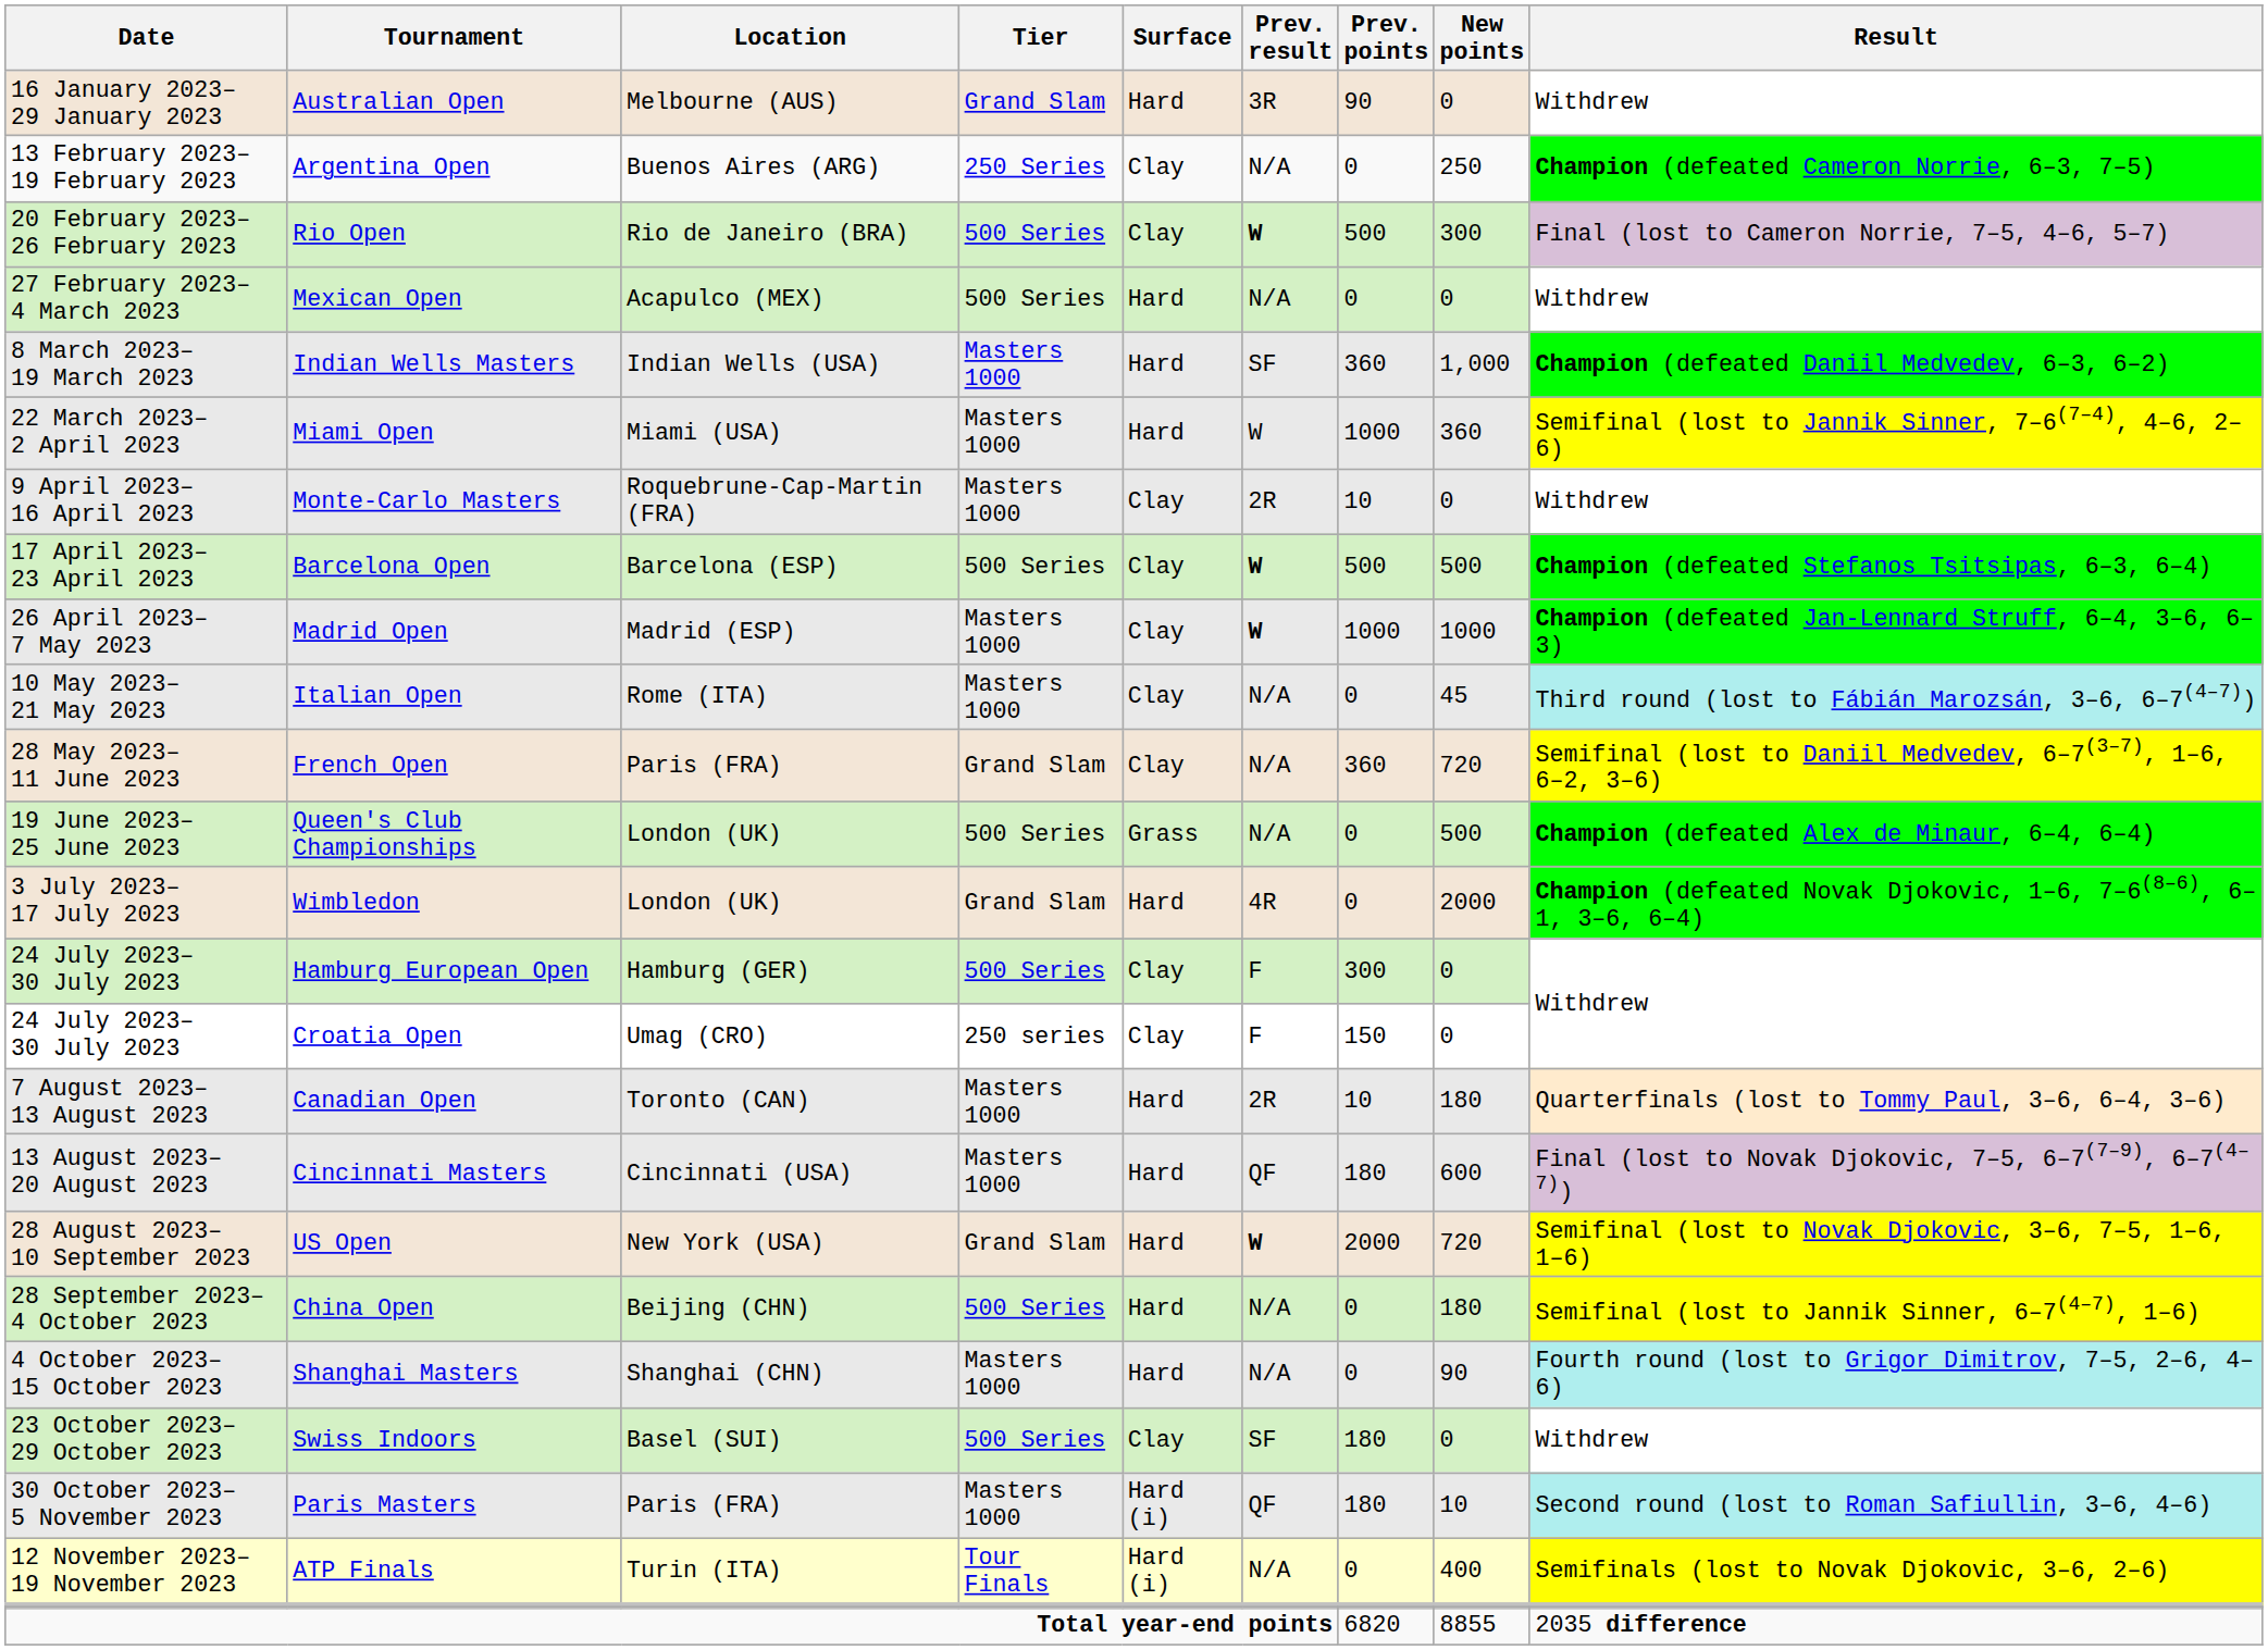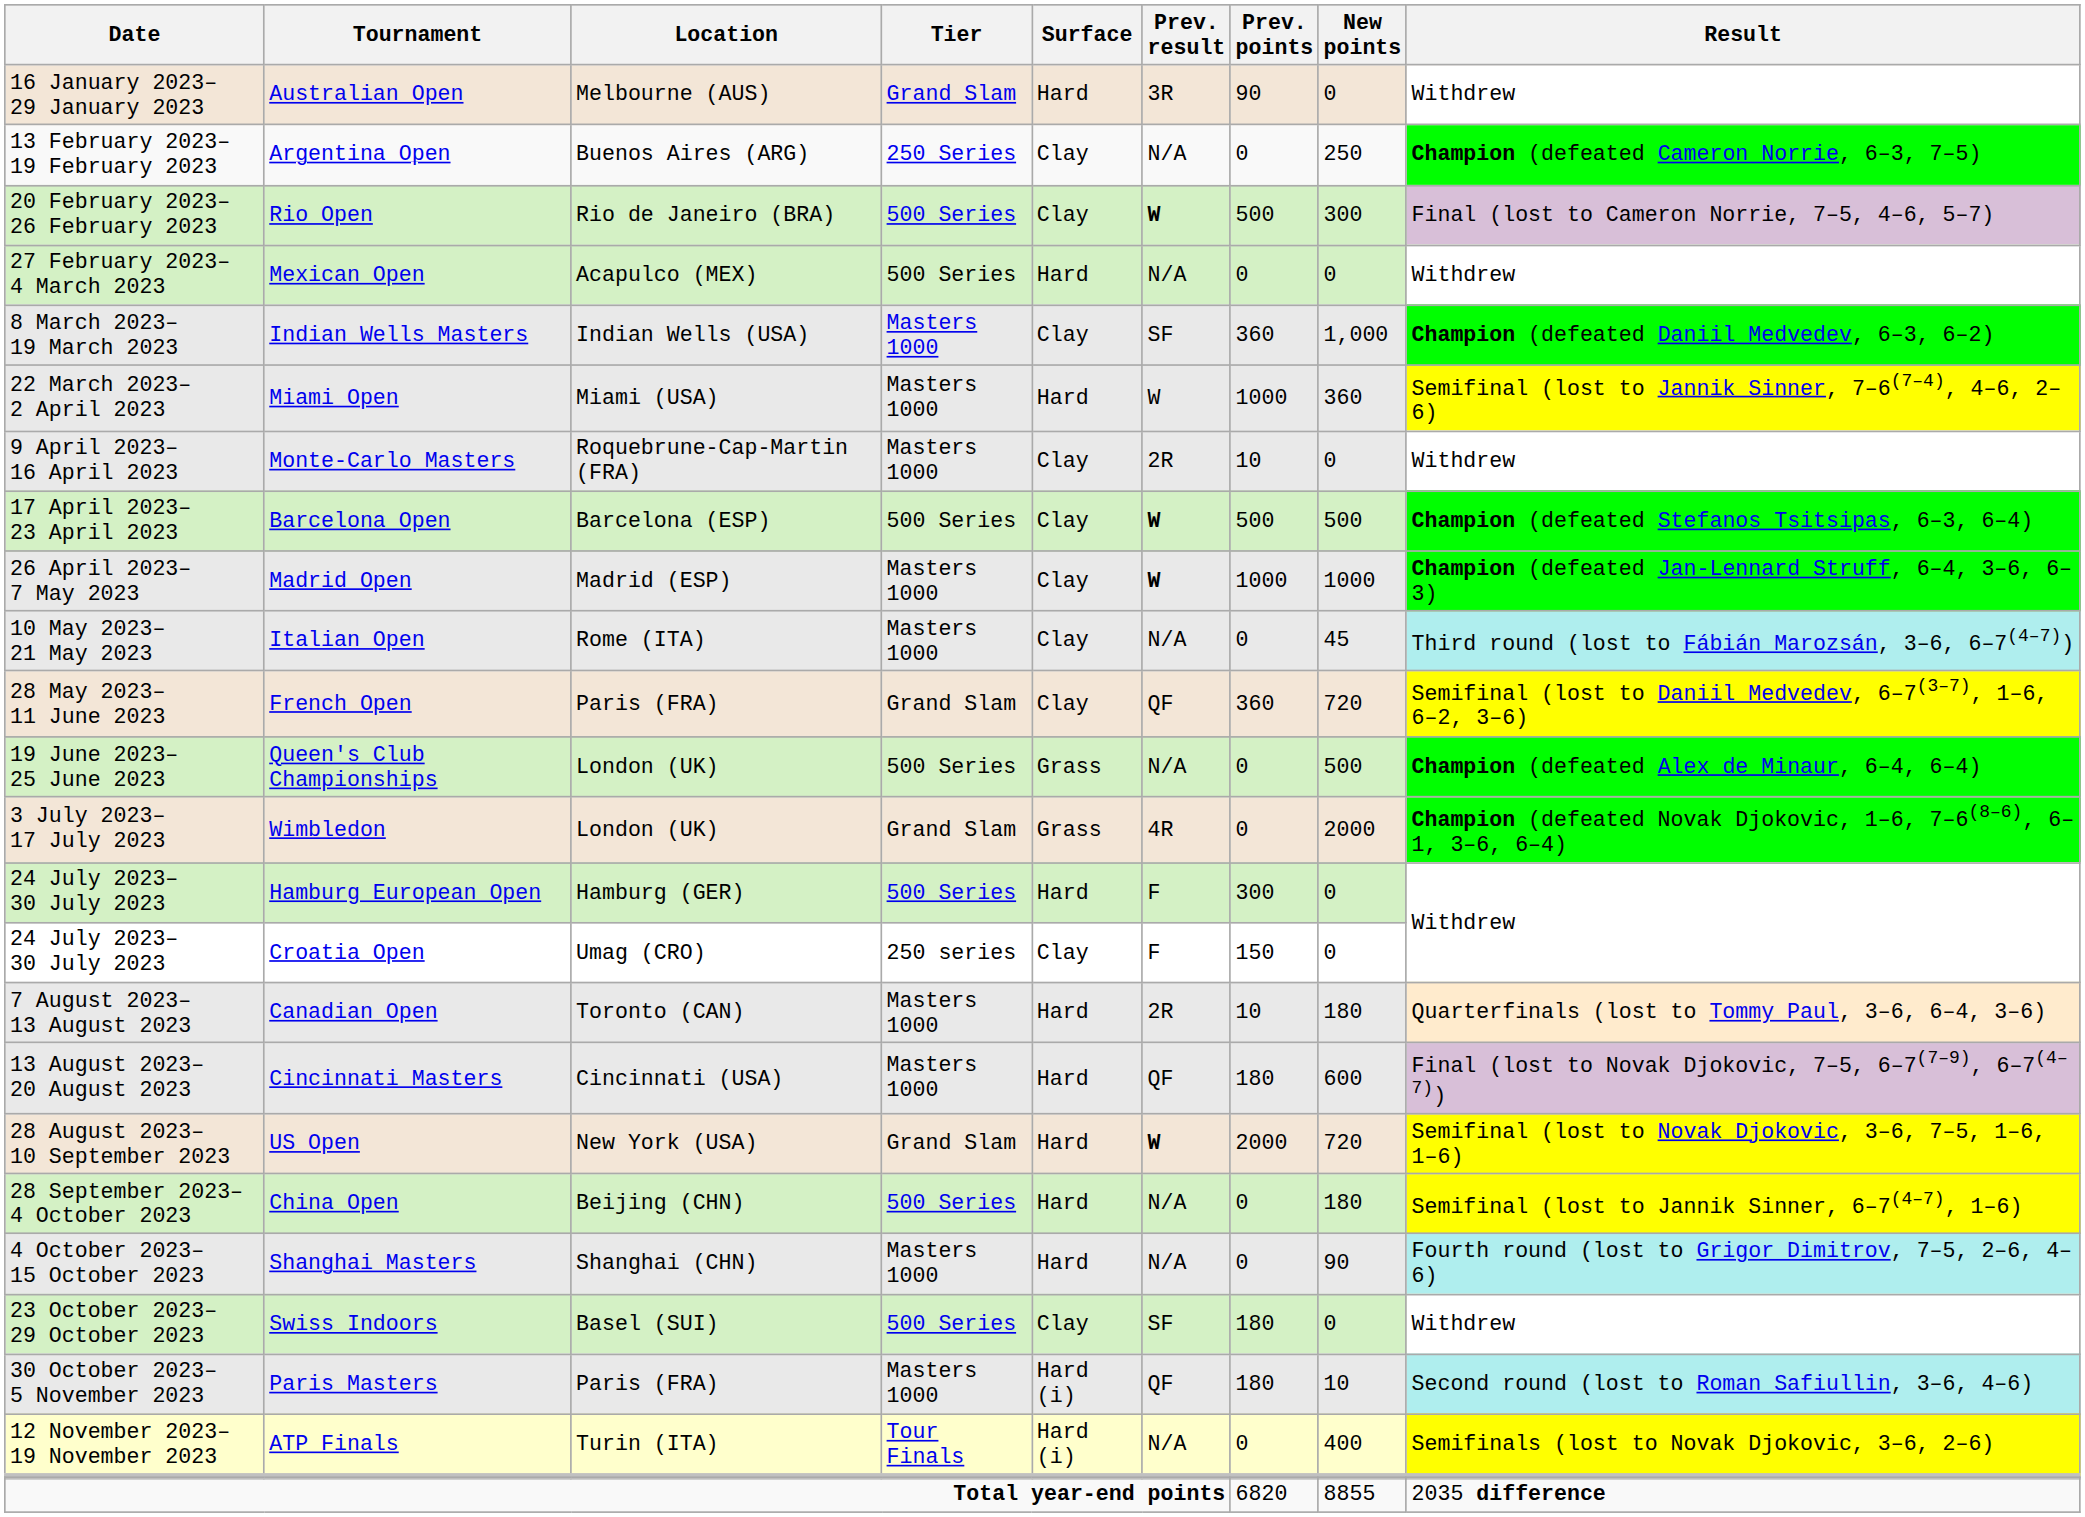 <table class="wikitable" style="text-align:left">
 <tr>
 <th style="width:150px">Date</th>
 <th>Tournament</th>
 <th>Location</th>
 <th>Tier</th>
 <th>Surface</th>
 <th>Prev.<br>result</th>
 <th>Prev.<br>points</th>
 <th>New<br>points</th>
 <th>Result</th>
 </tr>
 <tr style="background:#F3E6D7;">
 <td>16 January 2023–<br>29 January 2023</td>
 <td><a href='#'>Australian Open</a></td>
 <td>Melbourne (AUS)</td>
 <td><a href='#'>Grand Slam</a></td>
 <td>Hard</td>
 <td>3R</td>
 <td>90</td>
 <td>0</td>
 <td style="background:white;">Withdrew</td>
 </tr>
 <tr>
 <td>13 February 2023–<br>19 February 2023</td>
 <td><a href='#'>Argentina Open</a></td>
 <td>Buenos Aires (ARG)</td>
 <td><a href='#'>250 Series</a></td>
 <td>Clay</td>
 <td>N/A</td>
 <td>0</td>
 <td>250</td>
 <td style="background:lime;"><strong>Champion</strong> (defeated <a href='#'>Cameron Norrie</a>, 6–3, 7–5)</td>
 </tr>
 <tr style="background:#D4F1C5;">
 <td>20 February 2023–<br>26 February 2023</td>
 <td><a href='#'>Rio Open</a></td>
 <td>Rio de Janeiro (BRA)</td>
 <td><a href='#'>500 Series</a></td>
 <td>Clay</td>
 <td><strong>W</strong></td>
 <td>500</td>
 <td>300</td>
 <td style="background:thistle">Final (lost to Cameron Norrie, 7–5, 4–6, 5–7)</td>
 </tr>
 <tr style="background:#D4F1C5;">
 <td>27 February 2023–<br>4 March 2023</td>
 <td><a href='#'>Mexican Open</a></td>
 <td>Acapulco (MEX)</td>
 <td>500 Series</td>
 <td>Hard</td>
 <td>N/A</td>
 <td>0</td>
 <td>0</td>
 <td style="background:white;">Withdrew</td>
 </tr>
 <tr style="background:#E9E9E9;">
 <td>8 March 2023–<br>19 March 2023</td>
 <td><a href='#'>Indian Wells Masters</a></td>
 <td>Indian Wells (USA)</td>
 <td><a href='#'>Masters 1000</a></td>
-<td>Hard</td>
+<td>Clay</td>
 <td>SF</td>
 <td>360</td>
 <td>1,000</td>
 <td style="background:lime;"><strong>Champion</strong> (defeated <a href='#'>Daniil Medvedev</a>, 6–3, 6–2)</td>
 </tr>
 <tr style="background:#E9E9E9;">
 <td>22 March 2023–<br>2 April 2023</td>
 <td><a href='#'>Miami Open</a></td>
 <td>Miami (USA)</td>
 <td>Masters 1000</td>
 <td>Hard</td>
 <td>W</td>
 <td>1000</td>
 <td>360</td>
 <td style="background:yellow">Semifinal (lost to <a href='#'>Jannik Sinner</a>, 7–6<sup>(7–4)</sup>, 4–6, 2–6)</td>
 </tr>
 <tr style="background:#E9E9E9;">
 <td>9 April 2023–<br>16 April 2023</td>
 <td><a href='#'>Monte-Carlo Masters</a></td>
 <td>Roquebrune-Cap-Martin (FRA)</td>
 <td>Masters 1000</td>
 <td>Clay</td>
 <td>2R</td>
 <td>10</td>
 <td>0</td>
 <td style="background:white;">Withdrew</td>
 </tr>
 <tr style="background:#D4F1C5;">
 <td>17 April 2023–<br>23 April 2023</td>
 <td><a href='#'>Barcelona Open</a></td>
 <td>Barcelona (ESP)</td>
 <td>500 Series</td>
 <td>Clay</td>
 <td><strong>W</strong></td>
 <td>500</td>
 <td>500</td>
 <td style="background:lime;"><strong>Champion</strong> (defeated <a href='#'>Stefanos Tsitsipas</a>, 6–3, 6–4)</td>
 </tr>
 <tr style="background:#e9e9e9;">
 <td>26 April 2023–<br>7 May 2023</td>
 <td><a href='#'>Madrid Open</a></td>
 <td>Madrid (ESP)</td>
 <td>Masters 1000</td>
 <td>Clay</td>
 <td><strong>W</strong></td>
 <td>1000</td>
 <td>1000</td>
 <td style="background:lime;"><strong>Champion</strong> (defeated <a href='#'>Jan-Lennard Struff</a>, 6–4, 3–6, 6–3)</td>
 </tr>
 <tr style="background:#e9e9e9;">
 <td>10 May 2023–<br>21 May 2023</td>
 <td><a href='#'>Italian Open</a></td>
 <td>Rome (ITA)</td>
 <td>Masters 1000</td>
 <td>Clay</td>
 <td>N/A</td>
 <td>0</td>
 <td>45</td>
 <td style="background:#afeeee;">Third round (lost to <a href='#'>Fábián Marozsán</a>, 3–6, 6–7<sup>(4–7)</sup>)</td>
 </tr>
 <tr style="background:#F3E6D7;">
 <td>28 May 2023–<br>11 June 2023</td>
 <td><a href='#'>French Open</a></td>
 <td>Paris (FRA)</td>
 <td>Grand Slam</td>
 <td>Clay</td>
-<td>N/A</td>
+<td>QF</td>
 <td>360</td>
 <td>720</td>
 <td style="background:yellow">Semifinal (lost to <a href='#'>Daniil Medvedev</a>, 6–7<sup>(3–7)</sup>, 1–6, 6–2, 3–6)</td>
 </tr>
 <tr style="background:#D4F1C5;">
 <td>19 June 2023–<br>25 June 2023</td>
 <td><a href='#'>Queen's Club Championships</a></td>
 <td>London (UK)</td>
 <td>500 Series</td>
 <td>Grass</td>
 <td>N/A</td>
 <td>0</td>
 <td>500</td>
 <td style="background:lime;"><strong>Champion</strong> (defeated <a href='#'>Alex de Minaur</a>, 6–4, 6–4)</td>
 </tr>
 <tr style="background:#F3E6D7;">
 <td>3 July 2023–<br>17 July 2023</td>
 <td><a href='#'>Wimbledon</a></td>
 <td>London (UK)</td>
 <td>Grand Slam</td>
-<td>Hard</td>
+<td>Grass</td>
 <td>4R</td>
 <td>0</td>
 <td>2000</td>
 <td style="background:lime;"><strong>Champion</strong> (defeated Novak Djokovic, 1–6, 7–6<sup>(8–6)</sup>, 6–1, 3–6, 6–4)</td>
 </tr>
 <tr style="background:#D4F1C5;">
 <td>24 July 2023–<br>30 July 2023</td>
 <td><a href='#'>Hamburg European Open</a></td>
 <td>Hamburg (GER)</td>
 <td><a href='#'>500 Series</a></td>
-<td>Clay</td>
+<td>Hard</td>
 <td>F</td>
 <td>300</td>
 <td>0</td>
 <td style="background:white;"rowspan=2>Withdrew</td>
 </tr>
 <tr style="background:#FFFFFF;">
 <td>24 July 2023–<br>30 July 2023</td>
 <td><a href='#'>Croatia Open</a></td>
 <td>Umag (CRO)</td>
 <td>250 series</td>
 <td>Clay</td>
 <td>F</td>
 <td>150</td>
 <td>0</td>
 </tr>
 <tr style="background:#E9E9E9;">
 <td>7 August 2023–<br>13 August 2023</td>
 <td><a href='#'>Canadian Open</a></td>
 <td>Toronto (CAN)</td>
 <td>Masters 1000</td>
 <td>Hard</td>
 <td>2R</td>
 <td>10</td>
 <td>180</td>
 <td style="background:#ffebcd;">Quarterfinals (lost to <a href='#'>Tommy Paul</a>, 3–6, 6–4, 3–6)</td>
 </tr>
 <tr style="background:#E9E9E9;">
 <td>13 August 2023–<br>20 August 2023</td>
 <td><a href='#'>Cincinnati Masters</a></td>
 <td>Cincinnati (USA)</td>
 <td>Masters 1000</td>
 <td>Hard</td>
 <td>QF</td>
 <td>180</td>
 <td>600</td>
 <td style="background:thistle;">Final (lost to Novak Djokovic, 7–5, 6–7<sup>(7–9)</sup>, 6–7<sup>(4–7)</sup>)</td>
 </tr>
 <tr style="background:#F3E6D7;">
 <td>28 August 2023–<br>10 September 2023</td>
 <td><a href='#'>US Open</a></td>
 <td>New York (USA)</td>
 <td>Grand Slam</td>
 <td>Hard</td>
 <td><strong>W</strong></td>
 <td>2000</td>
 <td>720</td>
 <td style="background:yellow;">Semifinal (lost to <a href='#'>Novak Djokovic</a>, 3–6, 7–5, 1–6, 1–6)</td>
 </tr>
 <tr style="background:#D4F1C5;">
 <td>28 September 2023–<br>4 October 2023</td>
 <td><a href='#'>China Open</a></td>
 <td>Beijing (CHN)</td>
 <td><a href='#'>500 Series</a></td>
 <td>Hard</td>
 <td>N/A</td>
 <td>0</td>
 <td>180</td>
 <td style="background:yellow">Semifinal (lost to Jannik Sinner, 6–7<sup>(4–7)</sup>, 1–6)</td>
 </tr>
 <tr style="background:#E9E9E9;">
 <td>4 October 2023–<br>15 October 2023</td>
 <td><a href='#'>Shanghai Masters</a></td>
 <td>Shanghai (CHN)</td>
 <td>Masters 1000</td>
 <td>Hard</td>
 <td>N/A</td>
 <td>0</td>
 <td>90</td>
 <td style="background:#afeeee;">Fourth round (lost to <a href='#'>Grigor Dimitrov</a>, 7–5, 2–6, 4–6)</td>
 </tr>
 <tr style="background:#D4F1C5;">
 <td>23 October 2023–<br>29 October 2023</td>
 <td><a href='#'>Swiss Indoors</a></td>
 <td>Basel (SUI)</td>
 <td><a href='#'>500 Series</a></td>
 <td>Clay</td>
 <td>SF</td>
 <td>180</td>
 <td>0</td>
 <td style="background:white;">Withdrew</td>
 </tr>
 <tr style="background:#e9e9e9;">
 <td>30 October 2023–<br>5 November 2023</td>
 <td><a href='#'>Paris Masters</a></td>
 <td>Paris (FRA)</td>
 <td>Masters 1000</td>
 <td>Hard (i)</td>
 <td>QF</td>
 <td>180</td>
 <td>10</td>
 <td style="background:#afeeee;">Second round (lost to <a href='#'>Roman Safiullin</a>, 3–6, 4–6)</td>
 </tr>
 <tr style="background:#ffc;">
 <td>12 November 2023–<br>19 November 2023</td>
 <td><a href='#'>ATP Finals</a></td>
 <td>Turin (ITA)</td>
 <td><a href='#'>Tour Finals</a></td>
 <td>Hard (i)</td>
 <td>N/A</td>
 <td>0</td>
 <td>400</td>
 <td style="background:yellow;">Semifinals (lost to Novak Djokovic, 3–6, 2–6)</td>
 </tr>
 <tr style="border-top:4px solid silver;">
 </tr>
 <tr>
 <td colspan=6 align=right><strong>Total year-end points</strong></td>
 <td>6820</td>
 <td>8855</td>
 <td> 2035 <strong>difference</strong></td>
 </tr>
 </table>
